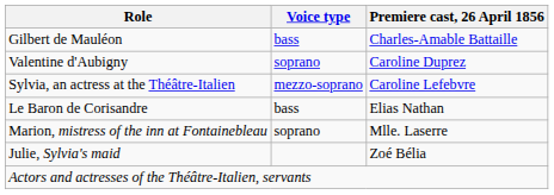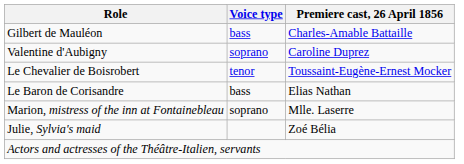 <table class="wikitable">
 <tr>
 <th>Role</th>
 <th><a href='#'>Voice type</a></th>
 <th>Premiere cast, 26 April 1856</th>
 </tr>
 <tr>
 <td>Gilbert de Mauléon</td>
 <td><a href='#'>bass</a></td>
 <td><a href='#'>Charles-Amable Battaille</a></td>
 </tr>
 <tr>
 <td>Valentine d'Aubigny</td>
 <td><a href='#'>soprano</a></td>
 <td><a href='#'>Caroline Duprez</a></td>
 </tr>
 <tr>
-<td>Sylvia, an actress at the <a href='#'>Théâtre-Italien</a></td>
-<td><a href='#'>mezzo-soprano</a></td>
-<td><a href='#'>Caroline Lefebvre</a></td>
+<td>Le Chevalier de Boisrobert</td>
+<td><a href='#'>tenor</a></td>
+<td><a href='#'>Toussaint-Eugène-Ernest Mocker</a></td>
 </tr>
 <tr>
 <td>Le Baron de Corisandre</td>
 <td>bass</td>
 <td>Elias Nathan</td>
 </tr>
 <tr>
 <td>Marion, <em>mistress of the inn at Fontainebleau</em></td>
 <td>soprano</td>
 <td>Mlle. Laserre</td>
 </tr>
 <tr>
 <td>Julie, <em>Sylvia's maid</em></td>
 <td></td>
 <td>Zoé Bélia</td>
 </tr>
 <tr>
 <td colspan="3"><em>Actors and actresses of the Théâtre-Italien, servants</em></td>
 </tr>
 </table>
